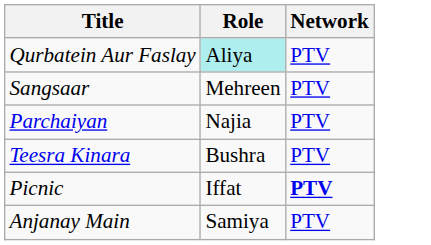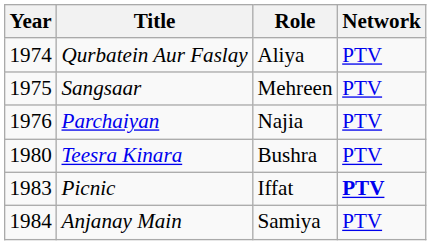 <table class="wikitable sortable plainrowheaders">
 <tr style="text-align:center;">
+<th scope="col">Year</th>
 <th scope="col">Title</th>
 <th scope="col">Role</th>
 <th scope="col">Network</th>
 </tr>
 <tr>
+<td>1974</td>
 <td><em>Qurbatein Aur Faslay</em></td>
-<td style="background: paleturquoise;">Aliya</td>
+<td>Aliya</td>
 <td><a href='#'>PTV</a></td>
 </tr>
 <tr>
+<td>1975</td>
 <td><em>Sangsaar</em></td>
 <td>Mehreen</td>
 <td><a href='#'>PTV</a></td>
 </tr>
 <tr>
+<td>1976</td>
 <td><em><a href='#'>Parchaiyan</a></em></td>
 <td>Najia</td>
 <td><a href='#'>PTV</a></td>
 </tr>
 <tr>
+<td>1980</td>
 <td><em><a href='#'>Teesra Kinara</a></em></td>
 <td>Bushra</td>
 <td><a href='#'>PTV</a></td>
 </tr>
 <tr>
+<td>1983</td>
 <td><em>Picnic</em></td>
 <td>Iffat</td>
 <td><strong><a href='#'>PTV</a></strong></td>
 </tr>
 <tr>
+<td>1984</td>
 <td><em>Anjanay Main</em></td>
 <td>Samiya</td>
 <td><a href='#'>PTV</a></td>
 </tr>
 </table>
